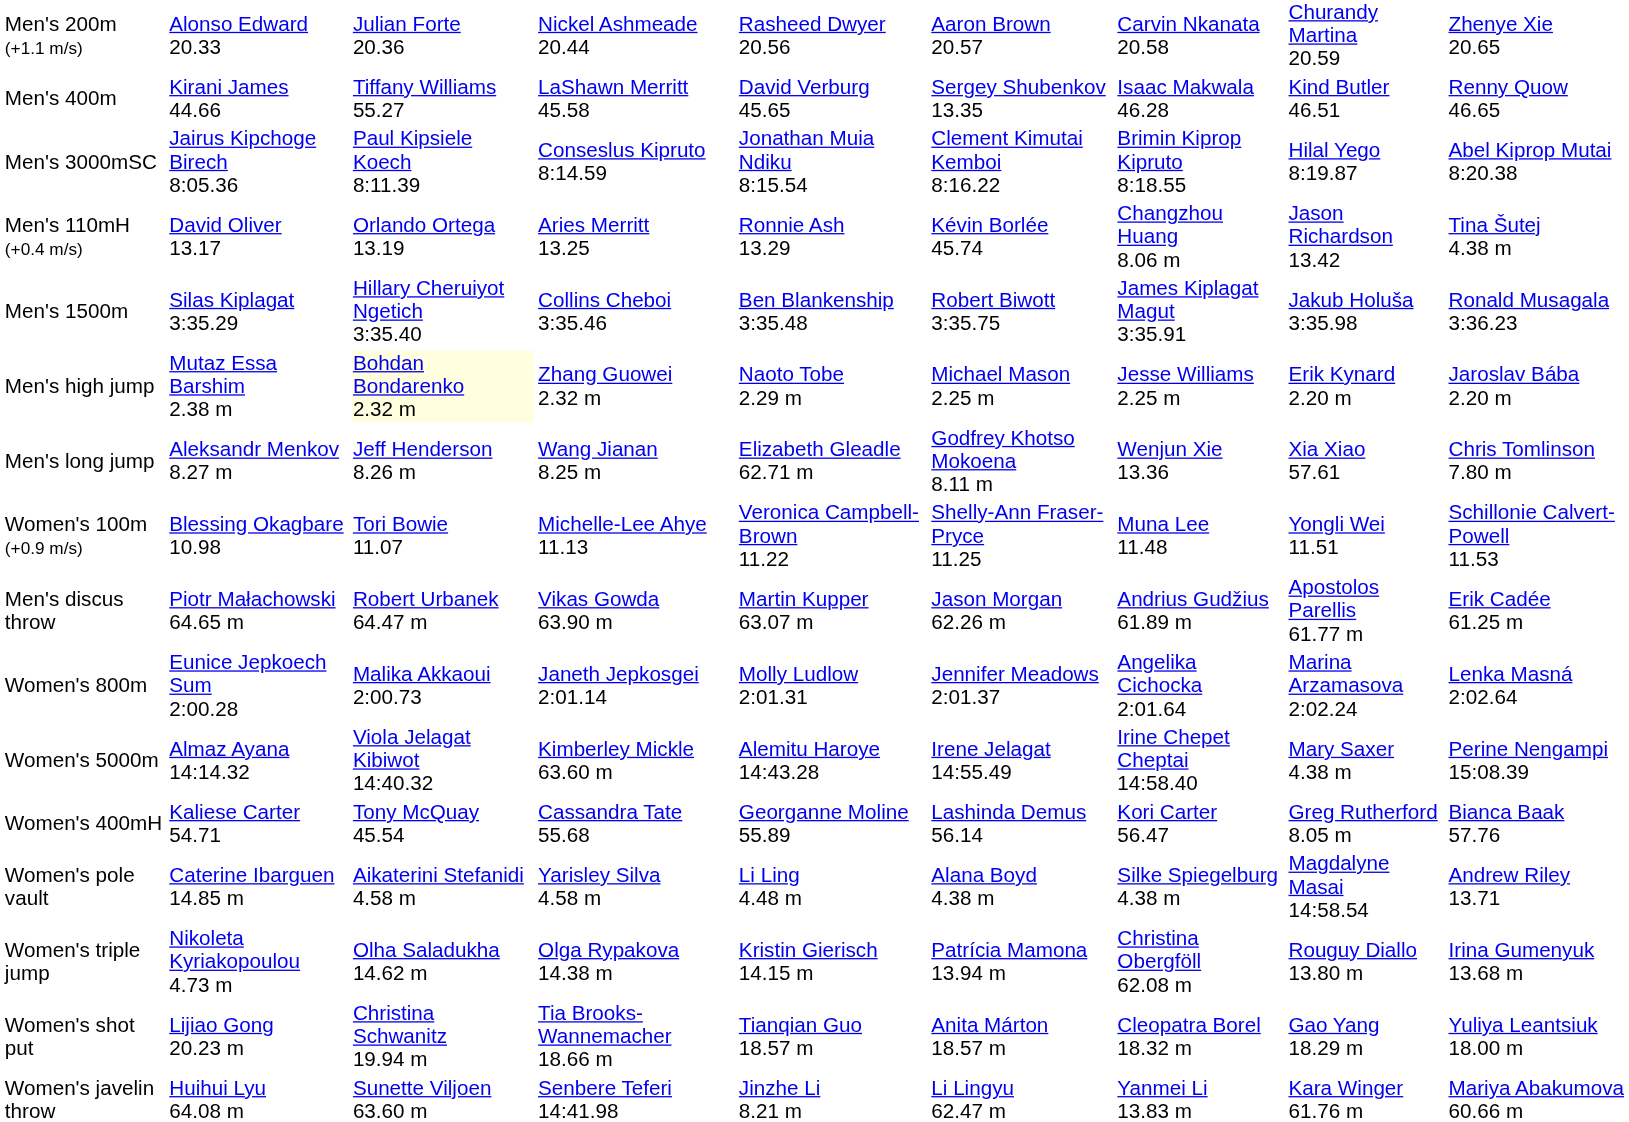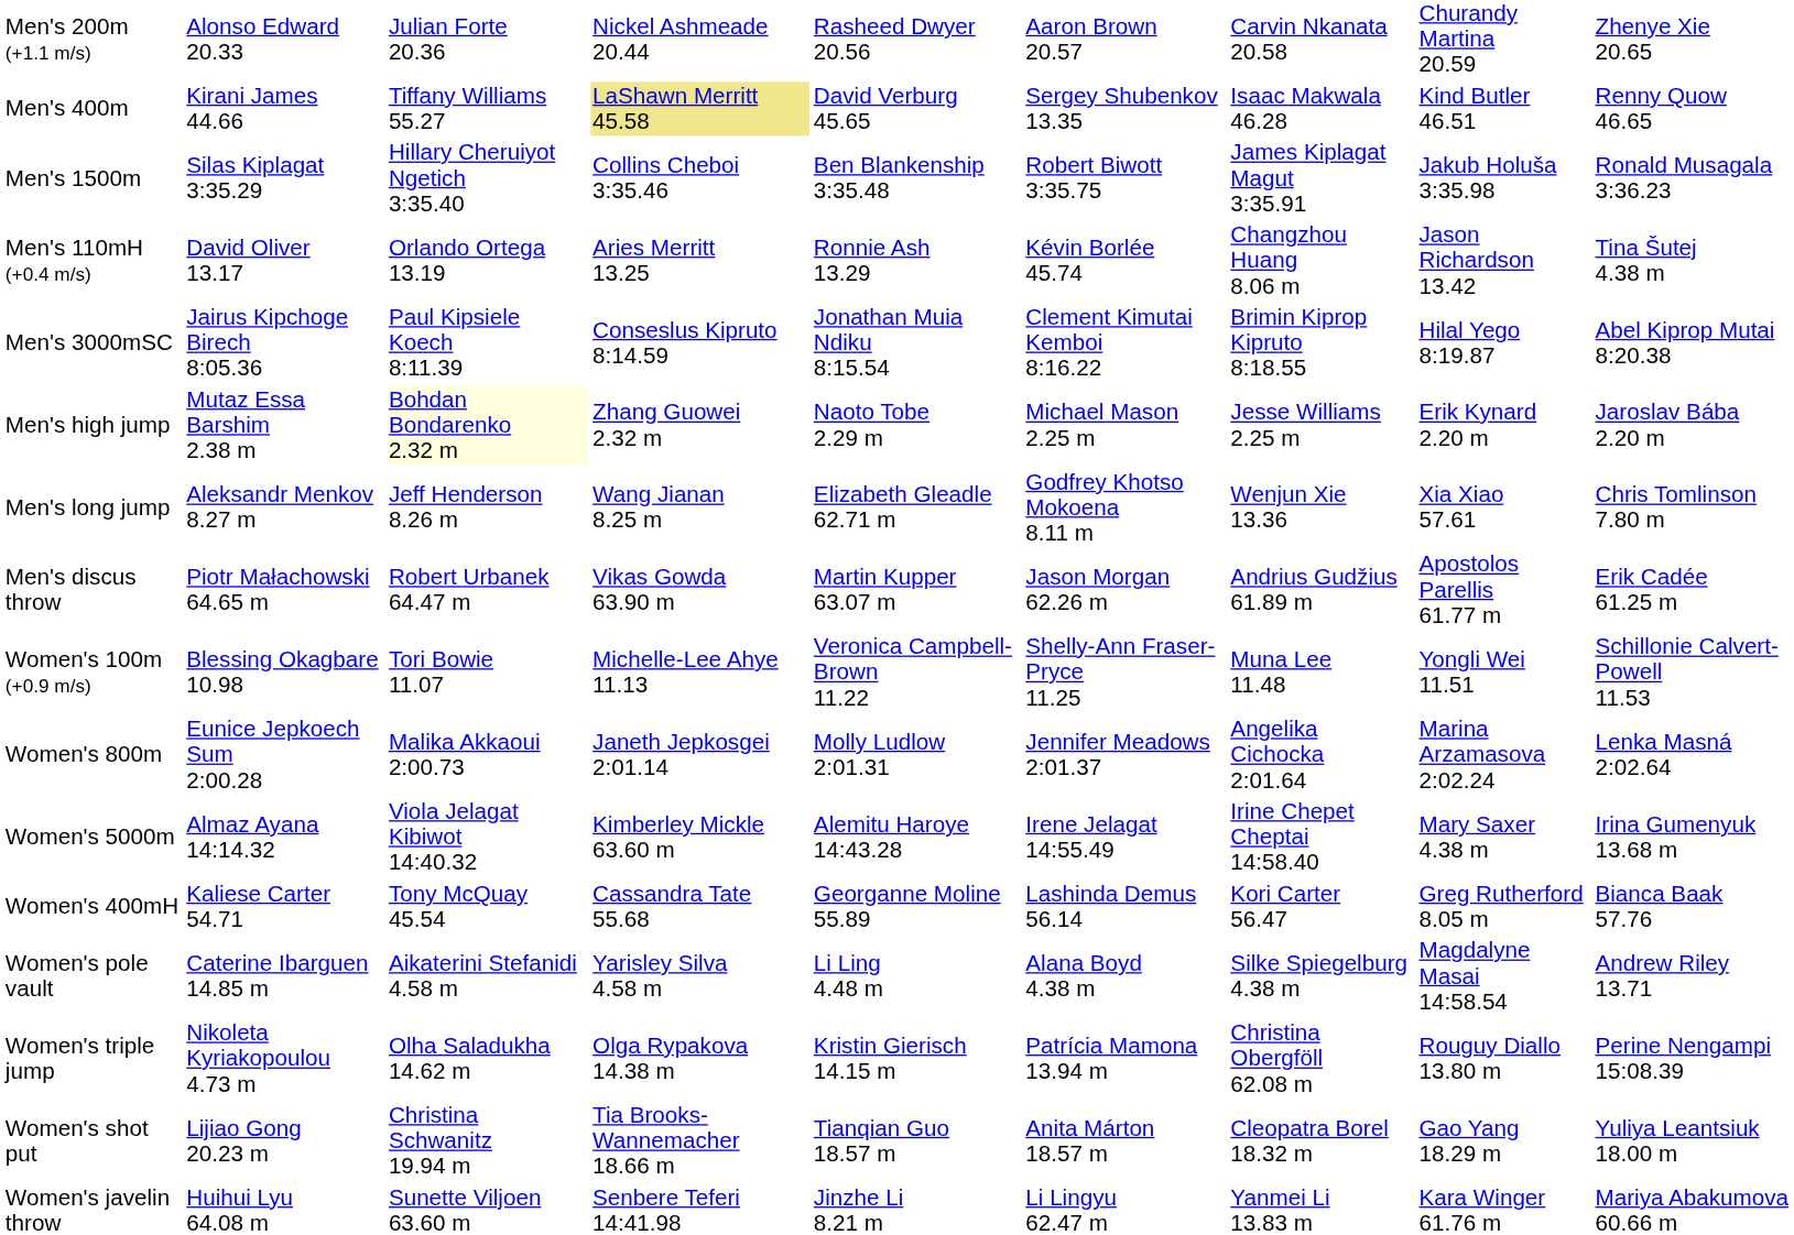 <table>
 <tr>
 <td>Men's 200m<br><small>(+1.1 m/s)</small></td>
 <td><a href='#'>Alonso Edward</a><br>  20.33</td>
 <td><a href='#'>Julian Forte</a><br>  20.36</td>
 <td><a href='#'>Nickel Ashmeade</a><br>  20.44</td>
 <td><a href='#'>Rasheed Dwyer</a><br>  20.56</td>
 <td><a href='#'>Aaron Brown</a><br>  20.57</td>
 <td><a href='#'>Carvin Nkanata</a><br>  20.58</td>
 <td><a href='#'>Churandy Martina</a><br>  20.59</td>
 <td><a href='#'>Zhenye Xie</a><br>  20.65</td>
 </tr>
 <tr>
 <td>Men's 400m</td>
 <td><a href='#'>Kirani James</a><br>  44.66</td>
 <td><a href='#'>Tiffany Williams</a><br>  55.27</td>
-<td><a href='#'>LaShawn Merritt</a><br>  45.58</td>
+<td style="background: khaki;"><a href='#'>LaShawn Merritt</a><br>  45.58</td>
 <td><a href='#'>David Verburg</a><br>  45.65</td>
 <td><a href='#'>Sergey Shubenkov</a><br>  13.35</td>
 <td><a href='#'>Isaac Makwala</a><br>  46.28</td>
 <td><a href='#'>Kind Butler</a><br>  46.51</td>
 <td><a href='#'>Renny Quow</a><br>  46.65</td>
 </tr>
 <tr>
-<td>Men's 3000mSC</td>
-<td><a href='#'>Jairus Kipchoge Birech</a><br>  8:05.36</td>
-<td><a href='#'>Paul Kipsiele Koech</a><br>  8:11.39</td>
-<td><a href='#'>Conseslus Kipruto</a><br>  8:14.59</td>
-<td><a href='#'>Jonathan Muia Ndiku</a><br>  8:15.54</td>
-<td><a href='#'>Clement Kimutai Kemboi</a><br>  8:16.22</td>
-<td><a href='#'>Brimin Kiprop Kipruto</a><br>  8:18.55</td>
-<td><a href='#'>Hilal Yego</a><br>  8:19.87</td>
-<td><a href='#'>Abel Kiprop Mutai</a><br>  8:20.38</td>
+<td>Men's 1500m</td>
+<td><a href='#'>Silas Kiplagat</a><br>  3:35.29</td>
+<td><a href='#'>Hillary Cheruiyot Ngetich</a><br>  3:35.40</td>
+<td><a href='#'>Collins Cheboi</a><br>  3:35.46</td>
+<td><a href='#'>Ben Blankenship</a><br>  3:35.48</td>
+<td><a href='#'>Robert Biwott</a><br>  3:35.75</td>
+<td><a href='#'>James Kiplagat Magut</a><br>  3:35.91</td>
+<td><a href='#'>Jakub Holuša</a><br>  3:35.98</td>
+<td><a href='#'>Ronald Musagala</a><br>  3:36.23</td>
 </tr>
 <tr>
 <td>Men's 110mH<br><small>(+0.4 m/s)</small></td>
 <td><a href='#'>David Oliver</a><br>  13.17</td>
 <td><a href='#'>Orlando Ortega</a><br>  13.19</td>
 <td><a href='#'>Aries Merritt</a><br>  13.25</td>
 <td><a href='#'>Ronnie Ash</a><br>  13.29</td>
 <td><a href='#'>Kévin Borlée</a><br>  45.74</td>
 <td><a href='#'>Changzhou Huang</a><br>  8.06 m</td>
 <td><a href='#'>Jason Richardson</a><br>  13.42</td>
 <td><a href='#'>Tina Šutej</a><br>  4.38 m</td>
 </tr>
 <tr>
-<td>Men's 1500m</td>
-<td><a href='#'>Silas Kiplagat</a><br>  3:35.29</td>
-<td><a href='#'>Hillary Cheruiyot Ngetich</a><br>  3:35.40</td>
-<td><a href='#'>Collins Cheboi</a><br>  3:35.46</td>
-<td><a href='#'>Ben Blankenship</a><br>  3:35.48</td>
-<td><a href='#'>Robert Biwott</a><br>  3:35.75</td>
-<td><a href='#'>James Kiplagat Magut</a><br>  3:35.91</td>
-<td><a href='#'>Jakub Holuša</a><br>  3:35.98</td>
-<td><a href='#'>Ronald Musagala</a><br>  3:36.23</td>
+<td>Men's 3000mSC</td>
+<td><a href='#'>Jairus Kipchoge Birech</a><br>  8:05.36</td>
+<td><a href='#'>Paul Kipsiele Koech</a><br>  8:11.39</td>
+<td><a href='#'>Conseslus Kipruto</a><br>  8:14.59</td>
+<td><a href='#'>Jonathan Muia Ndiku</a><br>  8:15.54</td>
+<td><a href='#'>Clement Kimutai Kemboi</a><br>  8:16.22</td>
+<td><a href='#'>Brimin Kiprop Kipruto</a><br>  8:18.55</td>
+<td><a href='#'>Hilal Yego</a><br>  8:19.87</td>
+<td><a href='#'>Abel Kiprop Mutai</a><br>  8:20.38</td>
 </tr>
 <tr>
 <td>Men's high jump</td>
 <td><a href='#'>Mutaz Essa Barshim</a><br>  2.38 m</td>
 <td style="background: lightyellow;"><a href='#'>Bohdan Bondarenko</a><br>  2.32 m</td>
 <td><a href='#'>Zhang Guowei</a><br>  2.32 m</td>
 <td><a href='#'>Naoto Tobe</a><br>  2.29 m</td>
 <td><a href='#'>Michael Mason</a><br>  2.25 m</td>
 <td><a href='#'>Jesse Williams</a><br>  2.25 m</td>
 <td><a href='#'>Erik Kynard</a><br>  2.20 m</td>
 <td><a href='#'>Jaroslav Bába</a><br>  2.20 m</td>
 </tr>
 <tr>
 <td>Men's long jump</td>
 <td><a href='#'>Aleksandr Menkov</a><br>  8.27 m</td>
 <td><a href='#'>Jeff Henderson</a><br>  8.26 m</td>
 <td><a href='#'>Wang Jianan</a><br>  8.25 m</td>
 <td><a href='#'>Elizabeth Gleadle</a><br>  62.71 m</td>
 <td><a href='#'>Godfrey Khotso Mokoena</a><br>  8.11 m</td>
 <td><a href='#'>Wenjun Xie</a><br>  13.36</td>
 <td><a href='#'>Xia Xiao</a><br>  57.61</td>
 <td><a href='#'>Chris Tomlinson</a><br>  7.80 m</td>
 </tr>
 <tr>
+<td>Men's discus throw</td>
+<td><a href='#'>Piotr Małachowski</a><br>  64.65 m</td>
+<td><a href='#'>Robert Urbanek</a><br>  64.47 m</td>
+<td><a href='#'>Vikas Gowda</a><br>  63.90 m</td>
+<td><a href='#'>Martin Kupper</a><br>  63.07 m</td>
+<td><a href='#'>Jason Morgan</a><br>  62.26 m</td>
+<td><a href='#'>Andrius Gudžius</a><br>  61.89 m</td>
+<td><a href='#'>Apostolos Parellis</a><br>  61.77 m</td>
+<td><a href='#'>Erik Cadée</a><br>  61.25 m</td>
+</tr>
+<tr>
 <td>Women's 100m<br><small>(+0.9 m/s)</small></td>
 <td><a href='#'>Blessing Okagbare</a><br>  10.98</td>
 <td><a href='#'>Tori Bowie</a><br>  11.07</td>
 <td><a href='#'>Michelle-Lee Ahye</a><br>  11.13</td>
 <td><a href='#'>Veronica Campbell-Brown</a><br>  11.22</td>
 <td><a href='#'>Shelly-Ann Fraser-Pryce</a><br>  11.25</td>
 <td><a href='#'>Muna Lee</a><br>  11.48</td>
 <td><a href='#'>Yongli Wei</a><br>  11.51</td>
 <td><a href='#'>Schillonie Calvert-Powell</a><br>  11.53</td>
-</tr>
-<tr>
-<td>Men's discus throw</td>
-<td><a href='#'>Piotr Małachowski</a><br>  64.65 m</td>
-<td><a href='#'>Robert Urbanek</a><br>  64.47 m</td>
-<td><a href='#'>Vikas Gowda</a><br>  63.90 m</td>
-<td><a href='#'>Martin Kupper</a><br>  63.07 m</td>
-<td><a href='#'>Jason Morgan</a><br>  62.26 m</td>
-<td><a href='#'>Andrius Gudžius</a><br>  61.89 m</td>
-<td><a href='#'>Apostolos Parellis</a><br>  61.77 m</td>
-<td><a href='#'>Erik Cadée</a><br>  61.25 m</td>
 </tr>
 <tr>
 <td>Women's 800m</td>
 <td><a href='#'>Eunice Jepkoech Sum</a><br>  2:00.28</td>
 <td><a href='#'>Malika Akkaoui</a><br>  2:00.73</td>
 <td><a href='#'>Janeth Jepkosgei</a><br>  2:01.14</td>
 <td><a href='#'>Molly Ludlow</a><br>  2:01.31</td>
 <td><a href='#'>Jennifer Meadows</a><br>  2:01.37</td>
 <td><a href='#'>Angelika Cichocka</a><br>  2:01.64</td>
 <td><a href='#'>Marina Arzamasova</a><br>  2:02.24</td>
 <td><a href='#'>Lenka Masná</a><br>  2:02.64</td>
 </tr>
 <tr>
 <td>Women's 5000m</td>
 <td><a href='#'>Almaz Ayana</a><br>  14:14.32</td>
 <td><a href='#'>Viola Jelagat Kibiwot</a><br>  14:40.32</td>
 <td><a href='#'>Kimberley Mickle</a><br>  63.60 m</td>
 <td><a href='#'>Alemitu Haroye</a><br>  14:43.28</td>
 <td><a href='#'>Irene Jelagat</a><br>  14:55.49</td>
 <td><a href='#'>Irine Chepet Cheptai</a><br>  14:58.40</td>
 <td><a href='#'>Mary Saxer</a><br>  4.38 m</td>
-<td><a href='#'>Perine Nengampi</a><br>  15:08.39</td>
+<td><a href='#'>Irina Gumenyuk</a><br>  13.68 m</td>
 </tr>
 <tr>
 <td>Women's 400mH</td>
 <td><a href='#'>Kaliese Carter</a><br>  54.71</td>
 <td><a href='#'>Tony McQuay</a><br>  45.54</td>
 <td><a href='#'>Cassandra Tate</a><br>  55.68</td>
 <td><a href='#'>Georganne Moline</a><br>  55.89</td>
 <td><a href='#'>Lashinda Demus</a><br>  56.14</td>
 <td><a href='#'>Kori Carter</a><br>  56.47</td>
 <td><a href='#'>Greg Rutherford</a><br>  8.05 m</td>
 <td><a href='#'>Bianca Baak</a><br>  57.76</td>
 </tr>
 <tr>
 <td>Women's pole vault</td>
 <td><a href='#'>Caterine Ibarguen</a><br>  14.85 m</td>
 <td><a href='#'>Aikaterini Stefanidi</a><br>  4.58 m</td>
 <td><a href='#'>Yarisley Silva</a><br>  4.58 m</td>
 <td><a href='#'>Li Ling</a><br>  4.48 m</td>
 <td><a href='#'>Alana Boyd</a><br>  4.38 m</td>
 <td><a href='#'>Silke Spiegelburg</a><br>  4.38 m</td>
 <td><a href='#'>Magdalyne Masai</a><br>  14:58.54</td>
 <td><a href='#'>Andrew Riley</a><br>  13.71</td>
 </tr>
 <tr>
 <td>Women's triple jump</td>
 <td><a href='#'>Nikoleta Kyriakopoulou</a><br>  4.73 m</td>
 <td><a href='#'>Olha Saladukha</a><br>  14.62 m</td>
 <td><a href='#'>Olga Rypakova</a><br>  14.38 m</td>
 <td><a href='#'>Kristin Gierisch</a><br>  14.15 m</td>
 <td><a href='#'>Patrícia Mamona</a><br>  13.94 m</td>
 <td><a href='#'>Christina Obergföll</a><br>  62.08 m</td>
 <td><a href='#'>Rouguy Diallo</a><br>  13.80 m</td>
-<td><a href='#'>Irina Gumenyuk</a><br>  13.68 m</td>
+<td><a href='#'>Perine Nengampi</a><br>  15:08.39</td>
 </tr>
 <tr>
 <td>Women's shot put</td>
 <td><a href='#'>Lijiao Gong</a><br>  20.23 m</td>
 <td><a href='#'>Christina Schwanitz</a><br>  19.94 m</td>
 <td><a href='#'>Tia Brooks-Wannemacher</a><br>  18.66 m</td>
 <td><a href='#'>Tianqian Guo</a><br>  18.57 m</td>
 <td><a href='#'>Anita Márton</a><br>  18.57 m</td>
 <td><a href='#'>Cleopatra Borel</a><br>  18.32 m</td>
 <td><a href='#'>Gao Yang</a><br>  18.29 m</td>
 <td><a href='#'>Yuliya Leantsiuk</a><br>  18.00 m</td>
 </tr>
 <tr>
 <td>Women's javelin throw</td>
 <td><a href='#'>Huihui Lyu</a><br>  64.08 m</td>
 <td><a href='#'>Sunette Viljoen</a><br>  63.60 m</td>
 <td><a href='#'>Senbere Teferi</a><br>  14:41.98</td>
 <td><a href='#'>Jinzhe Li</a><br>  8.21 m</td>
 <td><a href='#'>Li Lingyu</a><br>  62.47 m</td>
 <td><a href='#'>Yanmei Li</a><br>  13.83 m</td>
 <td><a href='#'>Kara Winger</a><br>  61.76 m</td>
 <td><a href='#'>Mariya Abakumova</a><br>  60.66 m</td>
 </tr>
 </table>
